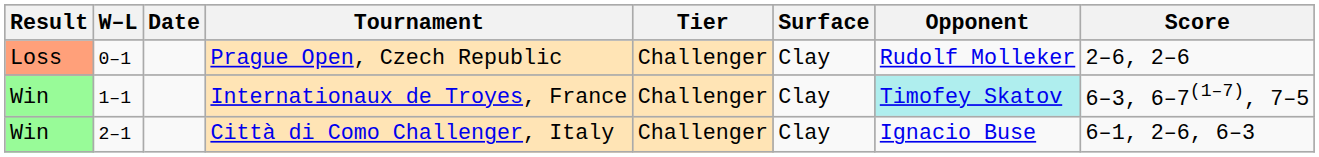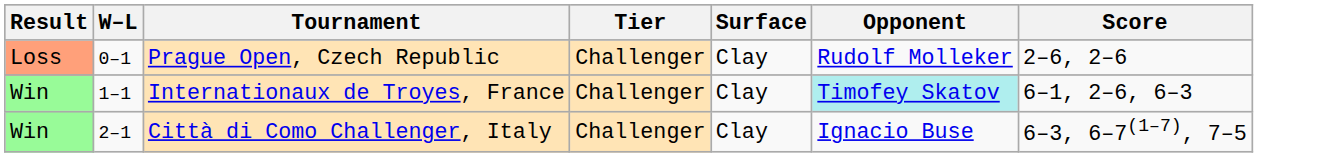 <table class="sortable wikitable">
 <tr>
 <th>Result</th>
 <th class="unsortable">W–L</th>
-<th>Date</th>
 <th>Tournament</th>
 <th>Tier</th>
 <th>Surface</th>
 <th>Opponent</th>
 <th class="unsortable">Score</th>
 </tr>
 <tr>
 <td bgcolor=ffa07a>Loss</td>
 <td><small>0–1</small></td>
-<td><a href='#'></a></td>
 <td style="background:moccasin;"><a href='#'>Prague Open</a>, Czech Republic</td>
 <td style="background:moccasin;">Challenger</td>
 <td>Clay</td>
 <td> <a href='#'>Rudolf Molleker</a></td>
 <td>2–6, 2–6</td>
 </tr>
 <tr>
 <td bgcolor=98fb98>Win</td>
 <td><small>1–1</small></td>
-<td><a href='#'></a></td>
 <td style="background:moccasin;"><a href='#'>Internationaux de Troyes</a>, France</td>
 <td style="background:moccasin;">Challenger</td>
 <td>Clay</td>
 <td style="background: paleturquoise;"> <a href='#'>Timofey Skatov</a></td>
-<td>6–3, 6–7<sup>(1–7)</sup>, 7–5</td>
+<td>6–1, 2–6, 6–3</td>
 </tr>
 <tr>
 <td bgcolor=98fb98>Win</td>
 <td><small>2–1</small></td>
-<td><a href='#'></a></td>
 <td bgcolor=moccasin><a href='#'>Città di Como Challenger</a>, Italy</td>
 <td bgcolor=moccasin>Challenger</td>
 <td>Clay</td>
 <td> <a href='#'>Ignacio Buse</a></td>
-<td>6–1, 2–6, 6–3</td>
+<td>6–3, 6–7<sup>(1–7)</sup>, 7–5</td>
 </tr>
 </table>
